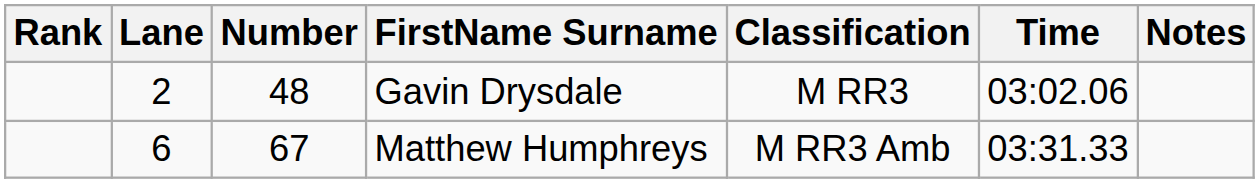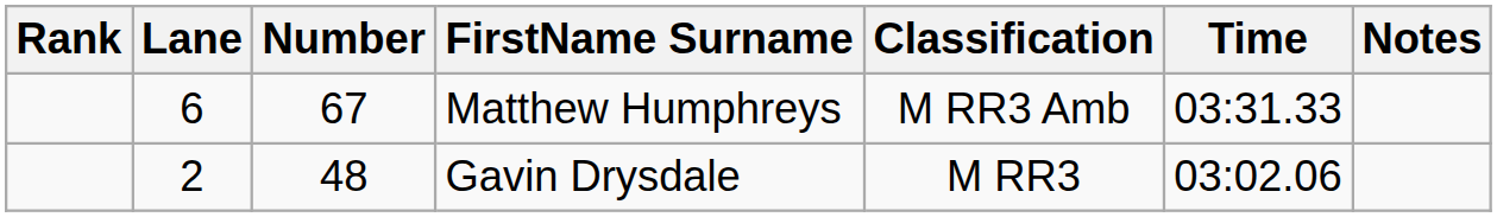 <table class="wikitable sortable" style="text-align:center">
 <tr>
 <th>Rank</th>
 <th>Lane</th>
 <th>Number</th>
 <th>FirstName Surname</th>
 <th>Classification</th>
 <th>Time</th>
 <th>Notes</th>
 </tr>
 <tr>
 <td></td>
+<td>6</td>
+<td>67</td>
+<td style="text-align:left"> Matthew Humphreys</td>
+<td>M RR3 Amb</td>
+<td>03:31.33</td>
+<td></td>
+</tr>
+<tr>
+<td></td>
 <td>2</td>
 <td>48</td>
 <td style="text-align:left"> Gavin Drysdale</td>
 <td>M RR3</td>
 <td>03:02.06</td>
 <td></td>
 </tr>
-<tr>
-<td></td>
-<td>6</td>
-<td>67</td>
-<td style="text-align:left"> Matthew Humphreys</td>
-<td>M RR3 Amb</td>
-<td>03:31.33</td>
-<td></td>
-</tr>
 </table>
